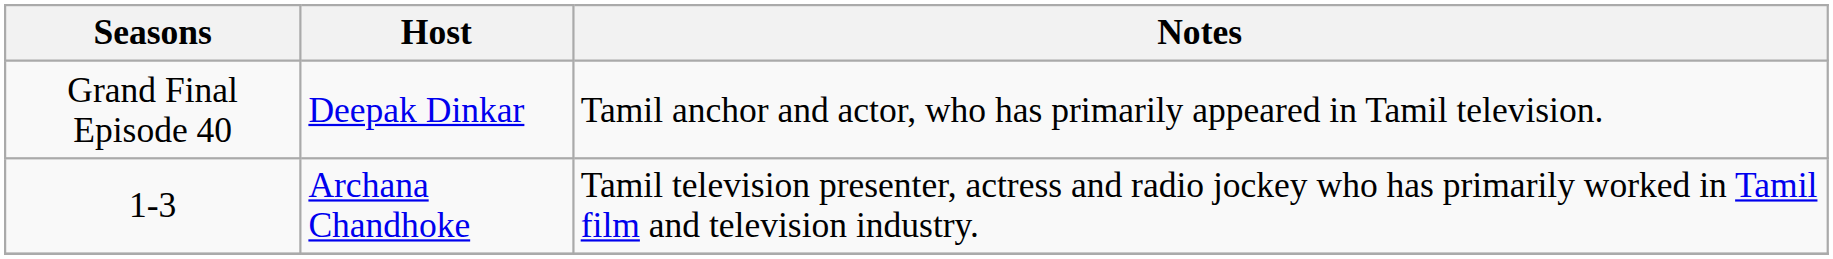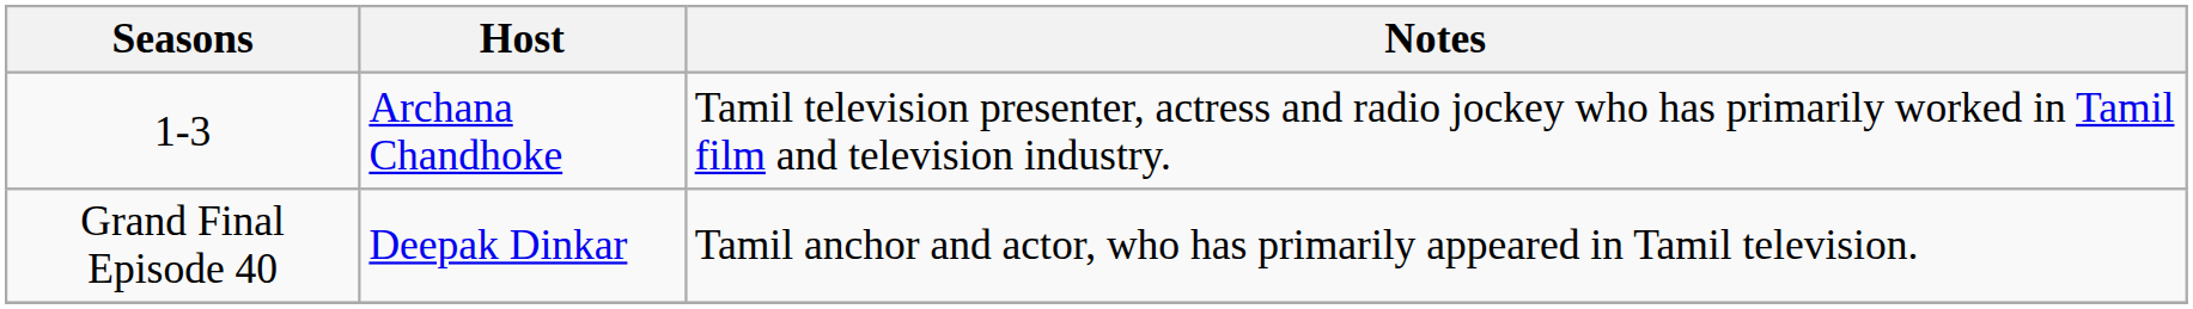 <table class="wikitable" width="65%">
 <tr>
 <th scope="col">Seasons</th>
 <th scope="col">Host</th>
 <th scope="col">Notes</th>
 </tr>
 <tr>
+<td rowspan="1"align="center">1-3</td>
+<td><a href='#'>Archana Chandhoke</a></td>
+<td>Tamil television presenter, actress and radio jockey who has primarily worked in <a href='#'>Tamil film</a> and television industry.</td>
+</tr>
+<tr>
 <td rowspan="1"align="center">Grand Final Episode 40</td>
 <td><a href='#'>Deepak Dinkar</a></td>
 <td>Tamil anchor and actor, who has primarily appeared in Tamil television.</td>
 </tr>
 <tr>
-<td rowspan="1"align="center">1-3</td>
-<td><a href='#'>Archana Chandhoke</a></td>
-<td>Tamil television presenter, actress and radio jockey who has primarily worked in <a href='#'>Tamil film</a> and television industry.</td>
-</tr>
-<tr>
 </tr>
 </table>
